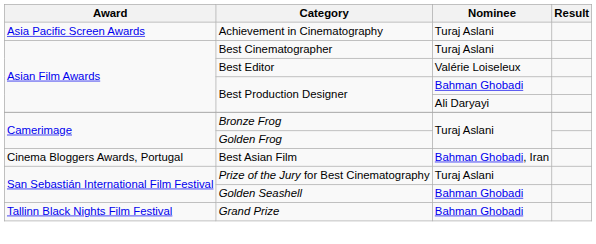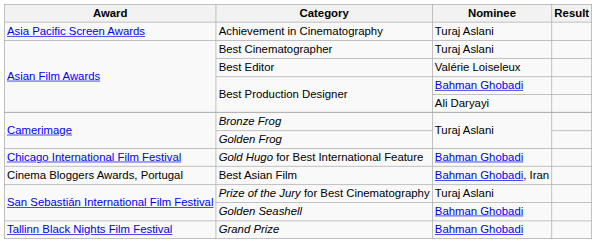 <table class="wikitable sortable">
 <tr>
 <th>Award</th>
 <th>Category</th>
 <th>Nominee</th>
 <th>Result</th>
 </tr>
 <tr>
 <td><a href='#'>Asia Pacific Screen Awards</a></td>
 <td>Achievement in Cinematography</td>
 <td>Turaj Aslani</td>
 <td></td>
 </tr>
 <tr>
 <td rowspan=4><a href='#'>Asian Film Awards</a></td>
 <td>Best Cinematographer</td>
 <td>Turaj Aslani</td>
 <td></td>
 </tr>
 <tr>
 <td>Best Editor</td>
 <td>Valérie Loiseleux</td>
 <td></td>
 </tr>
 <tr>
 <td rowspan=2>Best Production Designer</td>
 <td><a href='#'>Bahman Ghobadi</a></td>
 <td></td>
 </tr>
 <tr>
 <td>Ali Daryayi</td>
 <td></td>
 </tr>
 <tr>
 </tr>
 <tr>
 <td rowspan=2><a href='#'>Camerimage</a></td>
 <td><em>Bronze Frog</em></td>
 <td rowspan=2>Turaj Aslani</td>
 <td></td>
 </tr>
 <tr>
 <td><em>Golden Frog</em></td>
 <td></td>
 </tr>
 <tr>
+<td><a href='#'>Chicago International Film Festival</a></td>
+<td><em>Gold Hugo</em> for Best International Feature</td>
+<td><a href='#'>Bahman Ghobadi</a></td>
+<td></td>
+</tr>
+<tr>
 <td>Cinema Bloggers Awards, Portugal</td>
 <td>Best Asian Film</td>
 <td><a href='#'>Bahman Ghobadi</a>, Iran</td>
 <td></td>
 </tr>
 <tr>
 <td rowspan=2><a href='#'>San Sebastián International Film Festival</a></td>
 <td><em>Prize of the Jury</em> for Best Cinematography</td>
 <td>Turaj Aslani</td>
 <td></td>
 </tr>
 <tr>
 <td><em>Golden Seashell</em></td>
 <td><a href='#'>Bahman Ghobadi</a></td>
 <td></td>
 </tr>
 <tr>
 <td><a href='#'>Tallinn Black Nights Film Festival</a></td>
 <td><em>Grand Prize</em></td>
 <td><a href='#'>Bahman Ghobadi</a></td>
 <td></td>
 </tr>
 </table>
